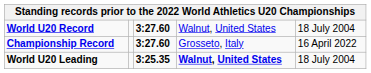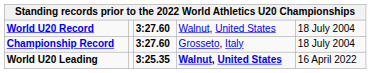 <table class="wikitable" width=65%>
 <tr>
 <th colspan=5>Standing records prior to the 2022 World Athletics U20 Championships</th>
 </tr>
 <tr>
 <td><strong><a href='#'>World U20 Record</a></strong></td>
 <td></td>
 <td><strong>3:27.60</strong></td>
 <td><a href='#'>Walnut</a>, <a href='#'>United States</a></td>
 <td>18 July 2004</td>
 </tr>
 <tr>
 <td><strong><a href='#'>Championship Record</a></strong></td>
 <td></td>
 <td><strong>3:27.60</strong></td>
 <td><a href='#'>Grosseto</a>, <a href='#'>Italy</a></td>
-<td>16 April 2022</td>
+<td>18 July 2004</td>
 </tr>
 <tr>
 <td><strong>World U20 Leading</strong></td>
 <td></td>
 <td><strong>3:25.35</strong></td>
 <td><strong><a href='#'>Walnut</a>, <a href='#'>United States</a></strong></td>
-<td>18 July 2004</td>
+<td>16 April 2022</td>
 </tr>
 </table>
